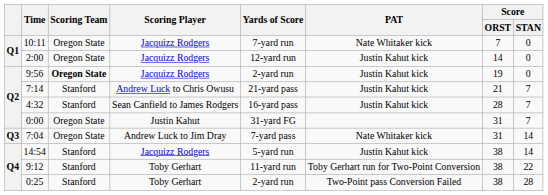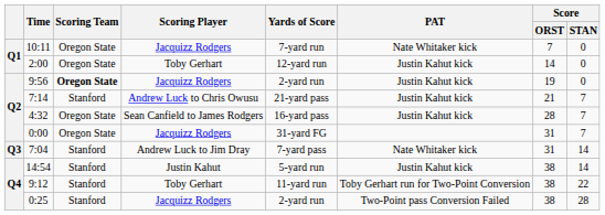 <table class="wikitable" | align="center">
 <tr>
 <th rowspan="2"></th>
 <th rowspan="2">Time</th>
 <th rowspan="2">Scoring Team</th>
 <th rowspan="2">Scoring Player</th>
 <th rowspan="2">Yards of Score</th>
 <th rowspan="2">PAT</th>
 <th colspan="2">Score</th>
 </tr>
 <tr>
 <th align="center">ORST</th>
 <th align="center">STAN</th>
 </tr>
 <tr>
 <th rowspan="2">Q1</th>
 <td align="center">10:11</td>
 <td align="center">Oregon State</td>
 <td align="center"><a href='#'>Jacquizz Rodgers</a></td>
 <td align="center">7-yard run</td>
 <td align="center">Nate Whitaker kick</td>
 <td align="center">7</td>
 <td align="center">0</td>
 </tr>
 <tr>
 <td align="center">2:00</td>
 <td align="center">Oregon State</td>
-<td align="center"><a href='#'>Jacquizz Rodgers</a></td>
+<td align="center">Toby Gerhart</td>
 <td align="center">12-yard run</td>
 <td align="center">Justin Kahut kick</td>
 <td align="center">14</td>
 <td align="center">0</td>
 </tr>
 <tr>
 <th rowspan="4">Q2</th>
 <td align="center">9:56</td>
 <td align="center"><strong>Oregon State</strong></td>
 <td align="center"><a href='#'>Jacquizz Rodgers</a></td>
 <td align="center">2-yard run</td>
 <td align="center">Justin Kahut kick</td>
 <td align="center">19</td>
 <td align="center">0</td>
 </tr>
 <tr>
 <td align="center">7:14</td>
 <td align="center">Stanford</td>
 <td align="center"><a href='#'>Andrew Luck</a> to Chris Owusu</td>
 <td align="center">21-yard pass</td>
 <td align="center">Justin Kahut kick</td>
 <td align="center">21</td>
 <td align="center">7</td>
 </tr>
 <tr>
 <td align="center">4:32</td>
-<td align="center">Stanford</td>
+<td align="center">Oregon State</td>
 <td align="center">Sean Canfield to James Rodgers</td>
 <td align="center">16-yard pass</td>
 <td align="center">Justin Kahut kick</td>
 <td align="center">28</td>
 <td align="center">7</td>
 </tr>
 <tr>
 <td align="center">0:00</td>
 <td align="center">Oregon State</td>
-<td align="center">Justin Kahut</td>
+<td align="center"><a href='#'>Jacquizz Rodgers</a></td>
 <td align="center">31-yard FG</td>
 <td></td>
 <td align="center">31</td>
 <td align="center">7</td>
 </tr>
 <tr>
 <th rowspan="1">Q3</th>
 <td align="center">7:04</td>
-<td align="center">Oregon State</td>
+<td align="center">Stanford</td>
 <td align="center">Andrew Luck to Jim Dray</td>
 <td align="center">7-yard pass</td>
 <td align="center">Nate Whitaker kick</td>
 <td align="center">31</td>
 <td align="center">14</td>
 </tr>
 <tr>
 <th rowspan="3">Q4</th>
 <td align="center">14:54</td>
 <td align="center">Stanford</td>
-<td align="center"><a href='#'>Jacquizz Rodgers</a></td>
+<td align="center">Justin Kahut</td>
 <td align="center">5-yard run</td>
 <td align="center">Justin Kahut kick</td>
 <td align="center">38</td>
 <td align="center">14</td>
 </tr>
 <tr>
 <td align="center">9:12</td>
 <td align="center">Stanford</td>
 <td align="center">Toby Gerhart</td>
 <td align="center">11-yard run</td>
 <td align="center">Toby Gerhart run for Two-Point Conversion</td>
 <td align="center">38</td>
 <td align="center">22</td>
 </tr>
 <tr>
 <td align="center">0:25</td>
 <td align="center">Stanford</td>
-<td align="center">Toby Gerhart</td>
+<td align="center"><a href='#'>Jacquizz Rodgers</a></td>
 <td align="center">2-yard run</td>
 <td align="center">Two-Point pass Conversion Failed</td>
 <td align="center">38</td>
 <td align="center">28</td>
 </tr>
 </table>
